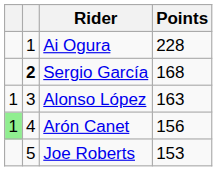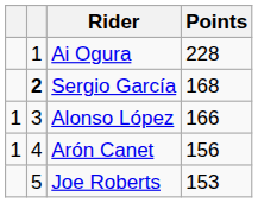 <table class="wikitable" style="font-size: 95%;">
 <tr>
 <th></th>
 <th></th>
 <th>Rider</th>
 <th>Points</th>
 </tr>
 <tr>
 <td></td>
 <td align=center>1</td>
 <td> <a href='#'>Ai Ogura</a></td>
 <td align=left>228</td>
 </tr>
 <tr>
 <td></td>
 <td align=center><strong>2</strong></td>
 <td> <a href='#'>Sergio García</a></td>
 <td align=left>168</td>
 </tr>
 <tr>
 <td> 1</td>
 <td align=center>3</td>
 <td> <a href='#'>Alonso López</a></td>
-<td align=left>163</td>
+<td align=left>166</td>
 </tr>
 <tr>
-<td style="background: lightgreen;"> 1</td>
+<td> 1</td>
 <td align=center>4</td>
 <td> <a href='#'>Arón Canet</a></td>
 <td align=left>156</td>
 </tr>
 <tr>
 <td></td>
 <td align=center>5</td>
 <td> <a href='#'>Joe Roberts</a></td>
 <td align=left>153</td>
 </tr>
 </table>
